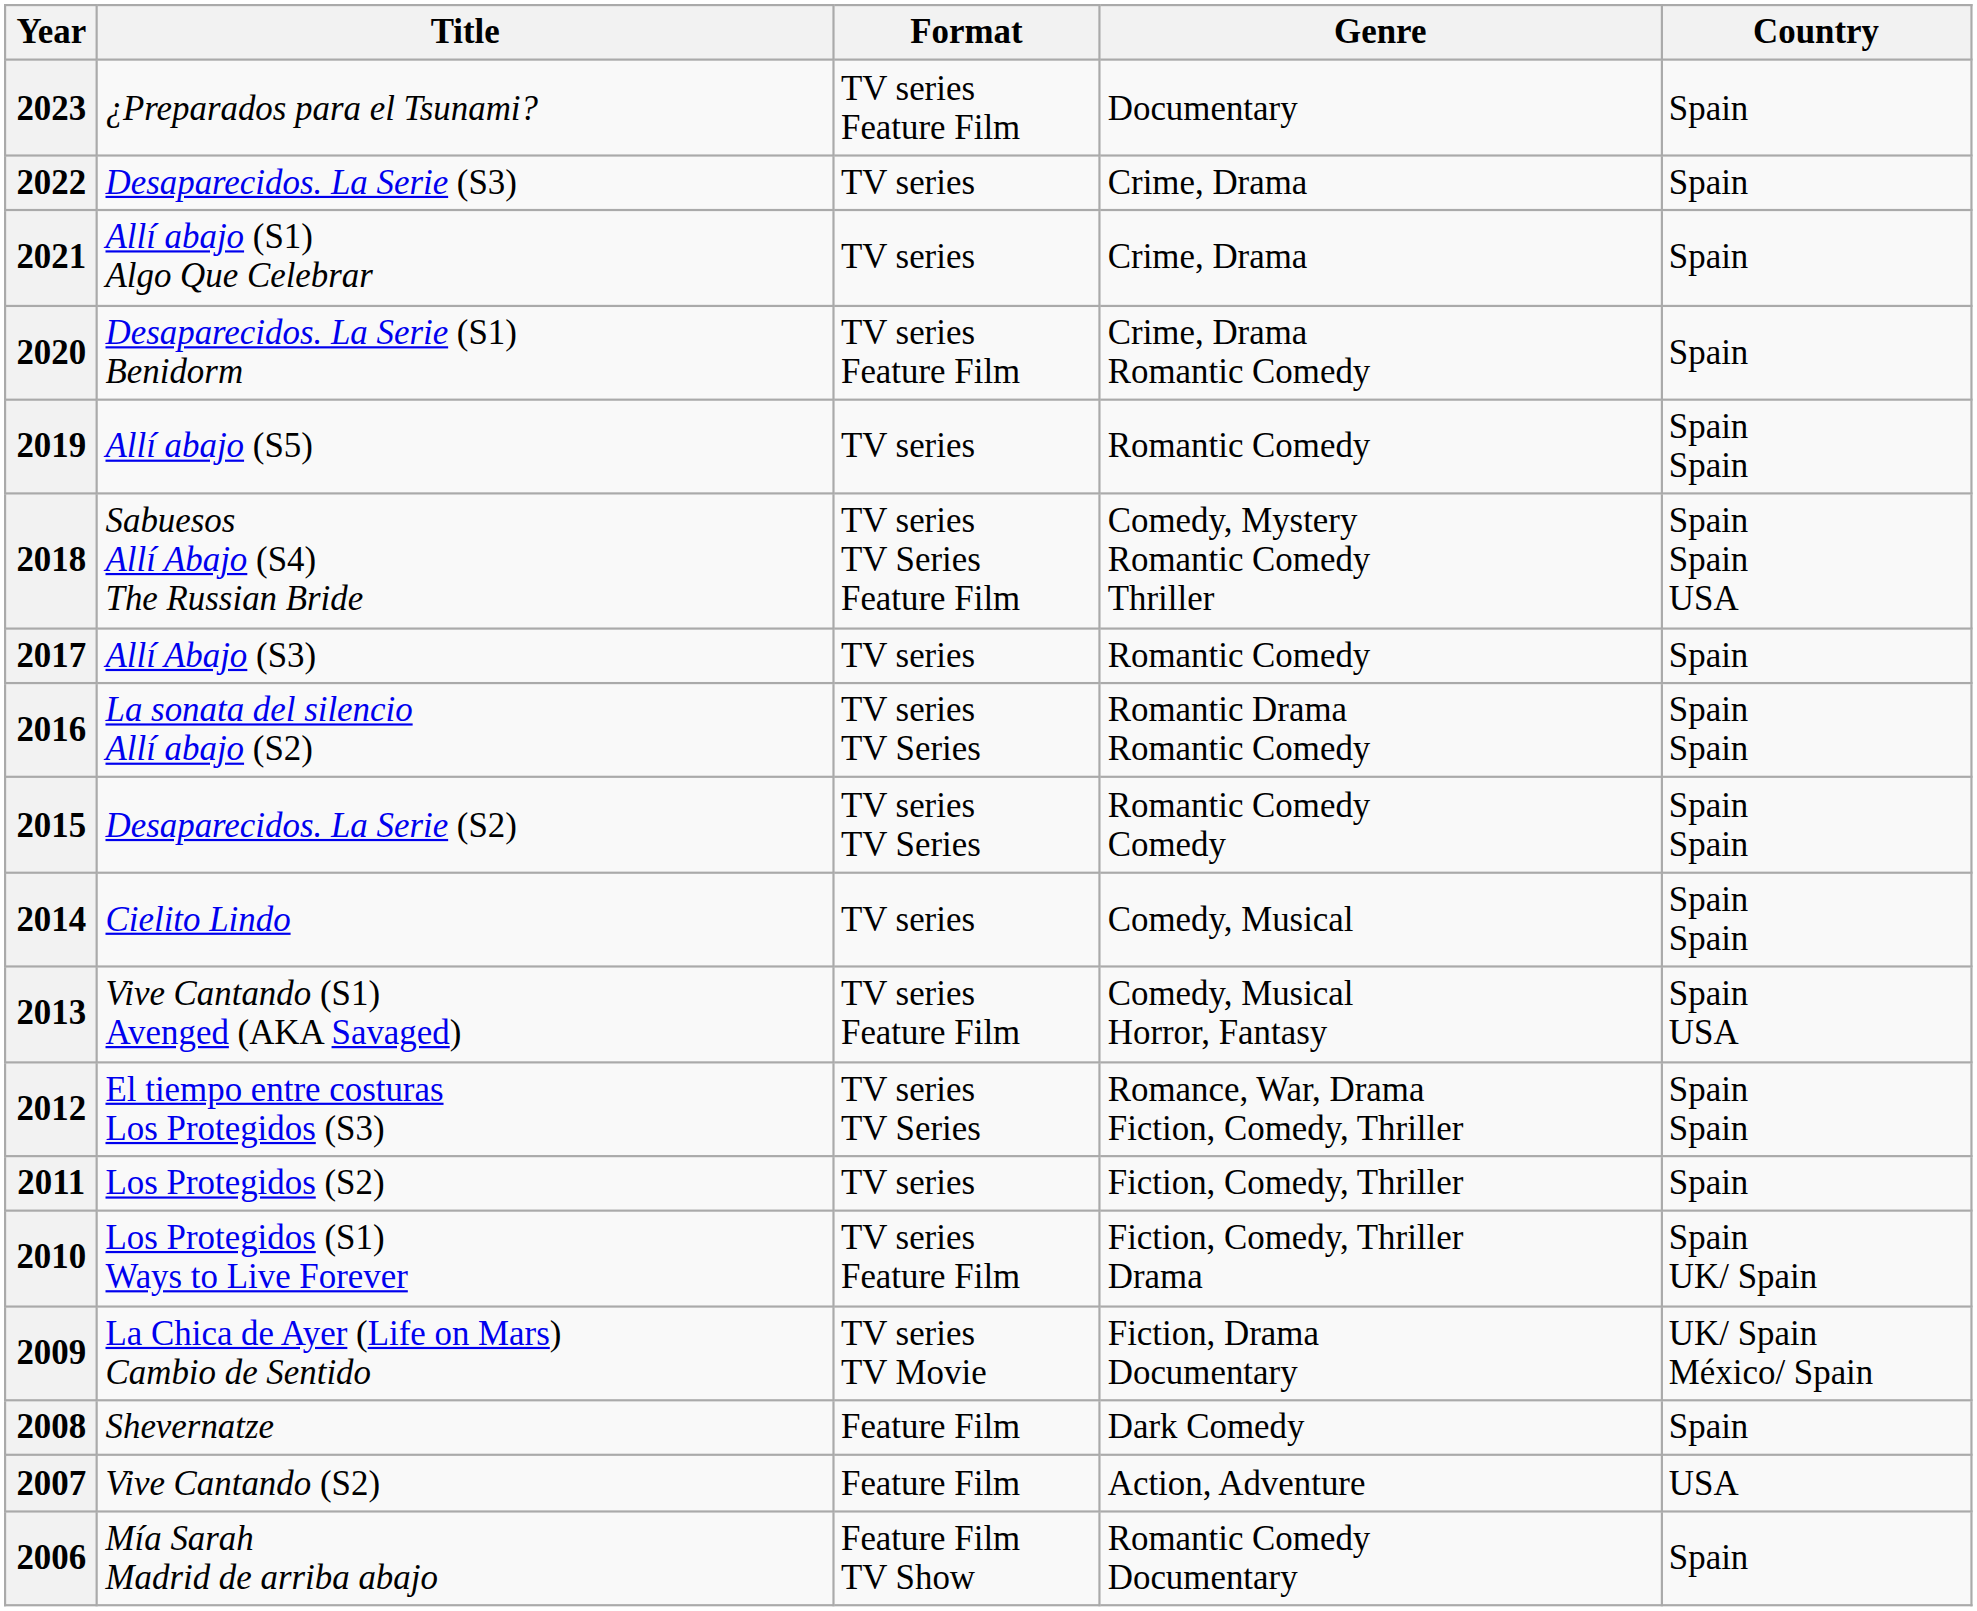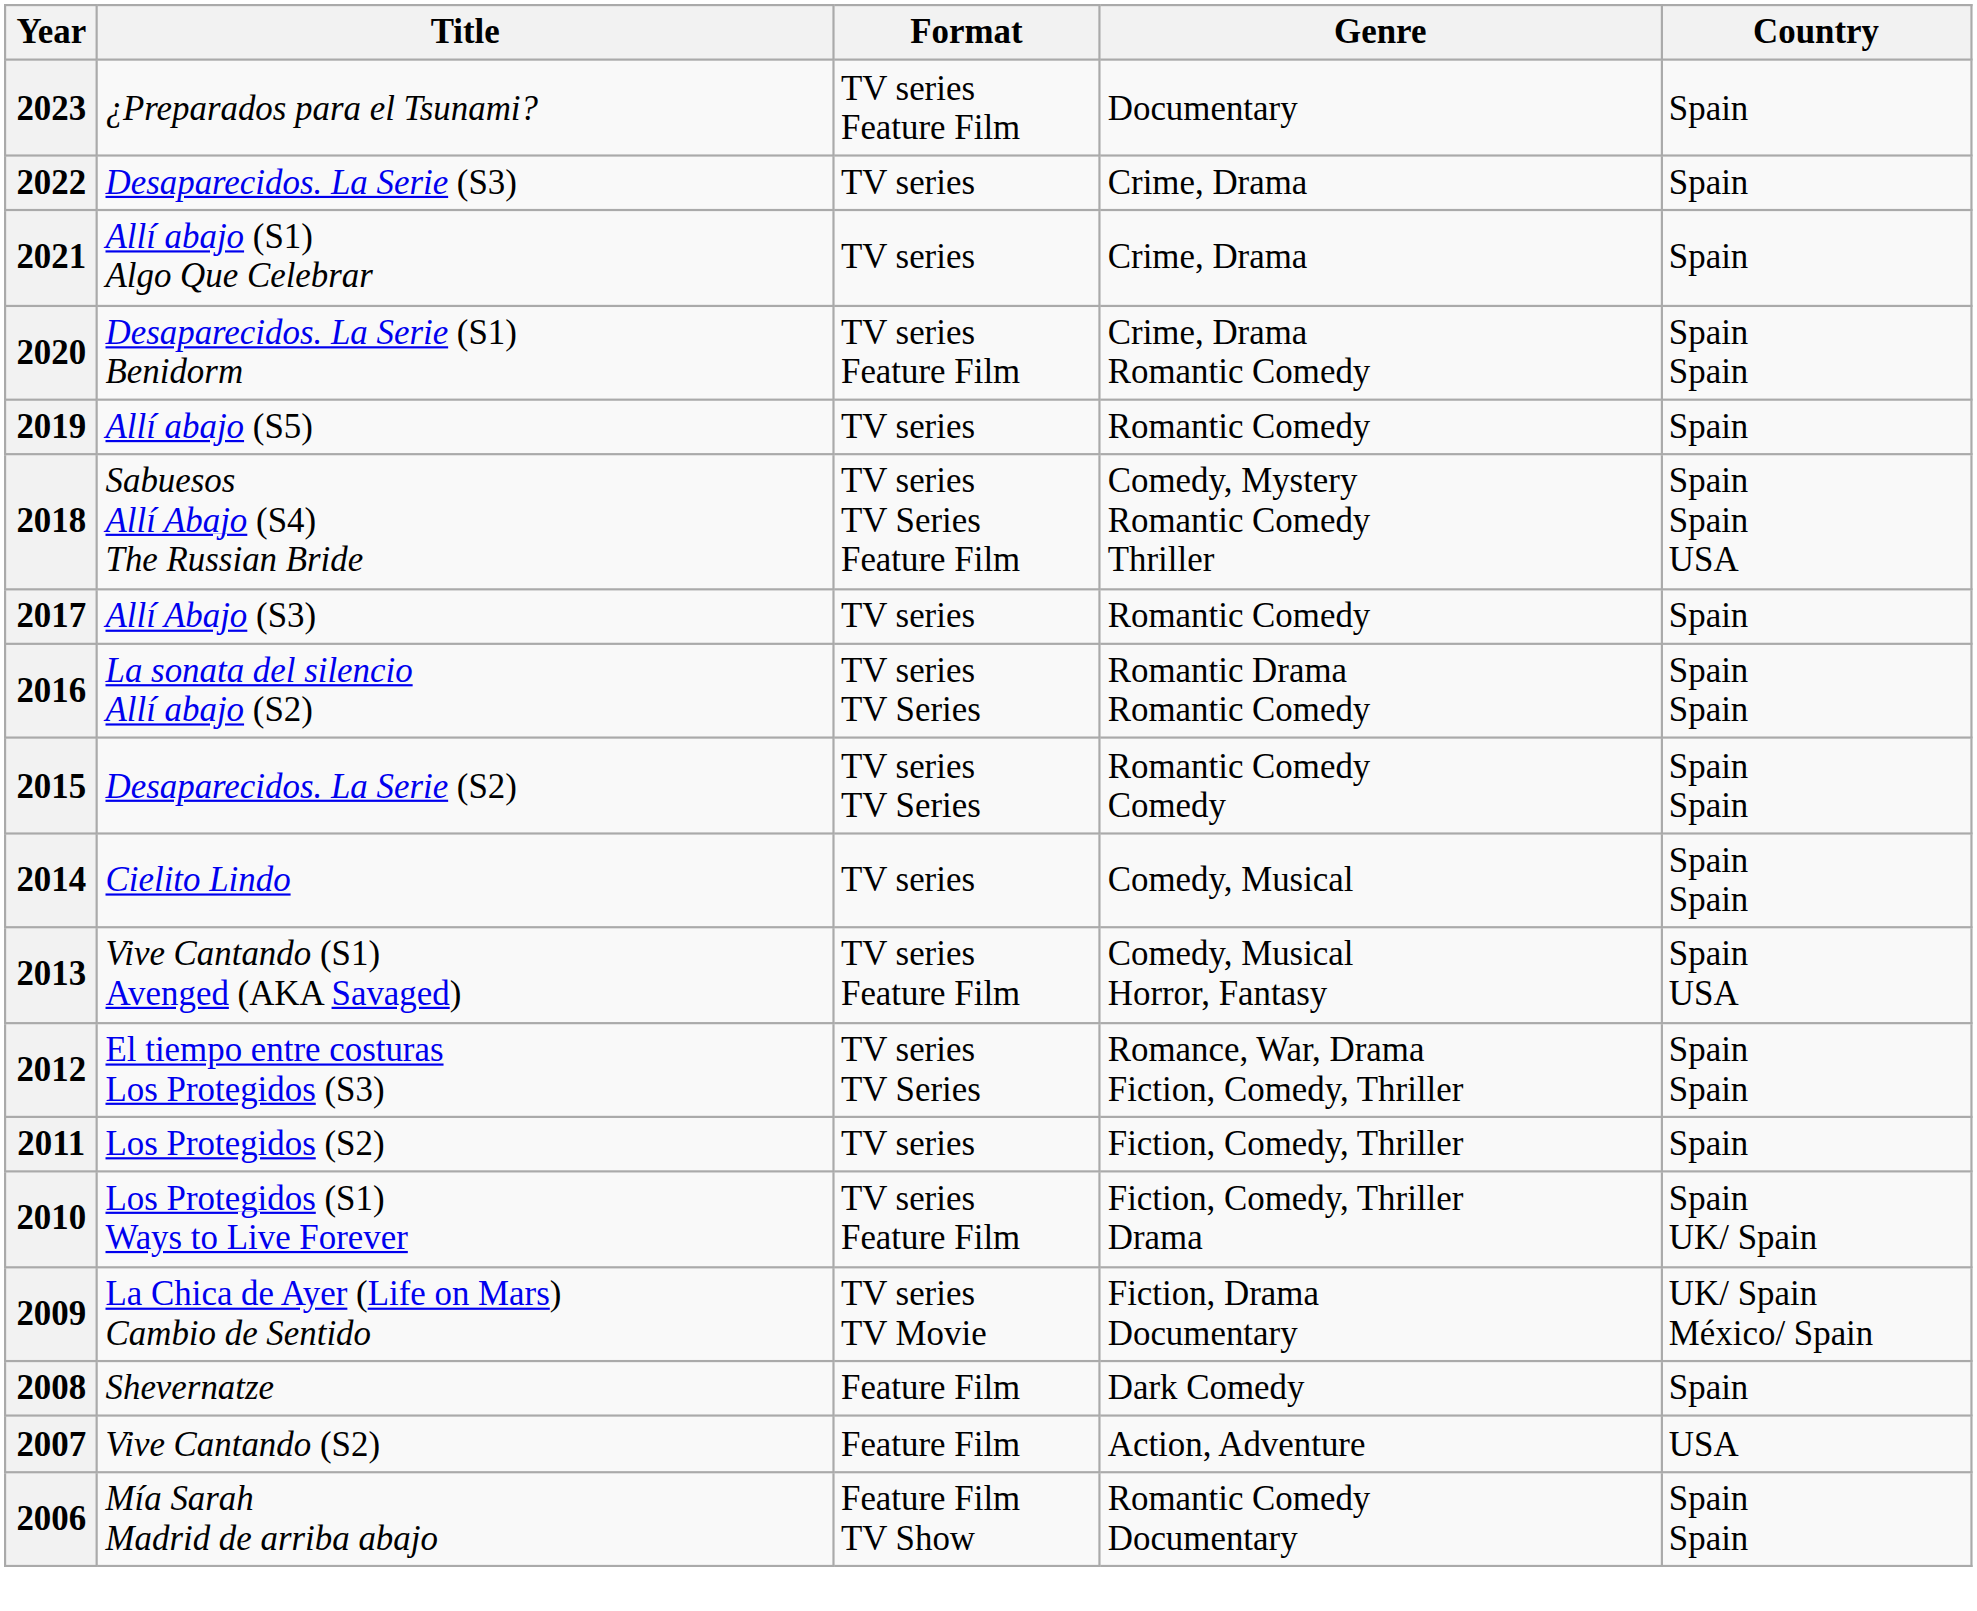 <table class="wikitable">
 <tr>
 <th width="35">Year</th>
 <th width="330">Title</th>
 <th width="115">Format</th>
 <th width="250">Genre</th>
 <th width="135">Country</th>
 </tr>
 <tr>
 <th>2023</th>
 <td><em>¿Preparados para el Tsunami?</em></td>
 <td>TV series<br>Feature Film</td>
 <td>Documentary</td>
 <td>Spain</td>
 </tr>
 <tr>
 <th>2022</th>
 <td><em><a href='#'>Desaparecidos. La Serie</a></em> (S3)</td>
 <td>TV series</td>
 <td>Crime, Drama</td>
 <td>Spain</td>
 </tr>
 <tr>
 <th>2021</th>
 <td><em><a href='#'>Allí abajo</a></em> (S1)<br><em>Algo Que Celebrar</em></td>
 <td>TV series</td>
 <td>Crime, Drama</td>
 <td>Spain</td>
 </tr>
 <tr>
 <th>2020</th>
 <td><em><a href='#'>Desaparecidos. La Serie</a></em> (S1)<br><em>Benidorm</em></td>
 <td>TV series<br>Feature Film</td>
 <td>Crime, Drama<br>Romantic Comedy</td>
-<td>Spain</td>
+<td>Spain<br>Spain</td>
 </tr>
 <tr>
 <th>2019</th>
 <td><em><a href='#'>Allí abajo</a></em> (S5)</td>
 <td>TV series</td>
 <td>Romantic Comedy</td>
-<td>Spain<br>Spain</td>
+<td>Spain</td>
 </tr>
 <tr>
 <th>2018</th>
 <td><em>Sabuesos</em><br><em><a href='#'>Allí Abajo</a></em> (S4)<br><em>The Russian Bride</em></td>
 <td>TV series<br>TV Series<br>Feature Film</td>
 <td>Comedy, Mystery<br>Romantic Comedy<br>Thriller</td>
 <td>Spain <br>Spain<br>USA</td>
 </tr>
 <tr>
 <th>2017</th>
 <td><em><a href='#'>Allí Abajo</a></em> (S3)</td>
 <td>TV series</td>
 <td>Romantic Comedy</td>
 <td>Spain</td>
 </tr>
 <tr>
 <th>2016</th>
 <td><em><a href='#'>La sonata del silencio</a></em><br> <em><a href='#'>Allí abajo</a></em> (S2)</td>
 <td>TV series<br>TV Series</td>
 <td>Romantic Drama<br>Romantic Comedy</td>
 <td>Spain<br>Spain</td>
 </tr>
 <tr>
 <th>2015</th>
 <td><em><a href='#'>Desaparecidos. La Serie</a></em> (S2)</td>
 <td>TV series<br>TV Series</td>
 <td>Romantic Comedy<br>Comedy</td>
 <td>Spain<br>Spain</td>
 </tr>
 <tr>
 <th>2014</th>
 <td><a href='#'><em>Cielito Lindo</em></a></td>
 <td>TV series</td>
 <td>Comedy, Musical</td>
 <td>Spain<br>Spain</td>
 </tr>
 <tr>
 <th>2013</th>
 <td><em>Vive Cantando</em> (S1)<br><a href='#'>Avenged</a> (AKA <a href='#'>Savaged</a>)</td>
 <td>TV series<br>Feature Film</td>
 <td>Comedy, Musical<br>Horror, Fantasy</td>
 <td>Spain<br> USA</td>
 </tr>
 <tr>
 <th>2012</th>
 <td><a href='#'>El tiempo entre costuras</a><br><a href='#'>Los Protegidos</a> (S3)</td>
 <td>TV series<br>TV Series</td>
 <td>Romance, War, Drama<br>Fiction, Comedy, Thriller</td>
 <td>Spain<br>Spain</td>
 </tr>
 <tr>
 <th>2011</th>
 <td><a href='#'>Los Protegidos</a> (S2)</td>
 <td>TV series</td>
 <td>Fiction, Comedy, Thriller</td>
 <td>Spain</td>
 </tr>
 <tr>
 <th>2010</th>
 <td><a href='#'>Los Protegidos</a> (S1)<br><a href='#'>Ways to Live Forever</a></td>
 <td>TV series<br>Feature Film</td>
 <td>Fiction, Comedy, Thriller<br>Drama</td>
 <td>Spain<br>UK/ Spain</td>
 </tr>
 <tr>
 <th>2009</th>
 <td><a href='#'>La Chica de Ayer</a> (<a href='#'>Life on Mars</a>)<br><em>Cambio de Sentido</em></td>
 <td>TV series<br>TV Movie</td>
 <td>Fiction, Drama<br>Documentary</td>
 <td>UK/ Spain<br>México/ Spain</td>
 </tr>
 <tr>
 <th>2008</th>
 <td><em>Shevernatze</em></td>
 <td>Feature Film</td>
 <td>Dark Comedy</td>
 <td>Spain</td>
 </tr>
 <tr>
 <th>2007</th>
 <td><em>Vive Cantando</em> (S2)</td>
 <td>Feature Film</td>
 <td>Action, Adventure</td>
 <td>USA</td>
 </tr>
 <tr>
 <th>2006</th>
 <td><em>Mía Sarah</em><br><em>Madrid de arriba abajo</em></td>
 <td>Feature Film<br>TV Show</td>
 <td>Romantic Comedy<br>Documentary</td>
-<td>Spain</td>
+<td>Spain<br>Spain</td>
 </tr>
 </table>
